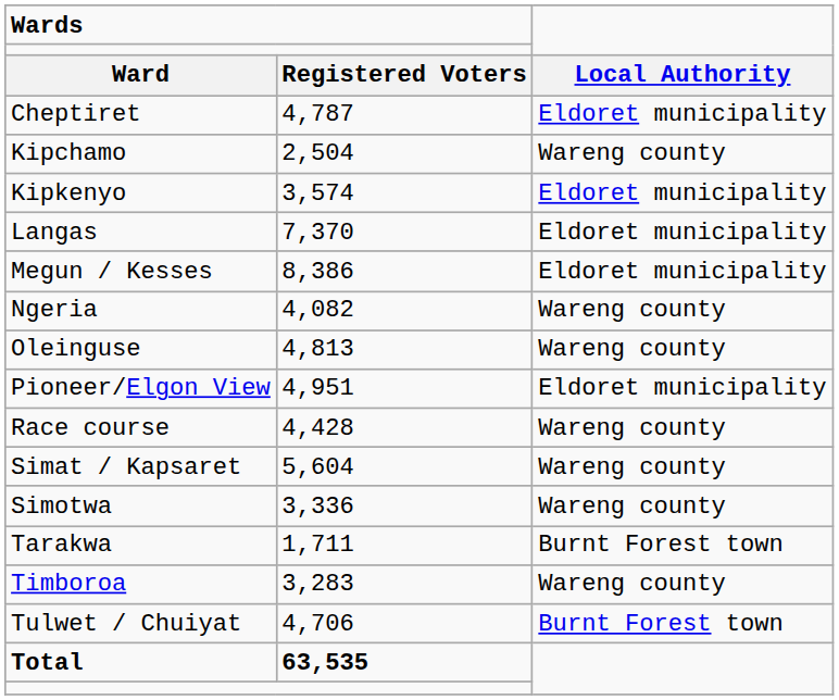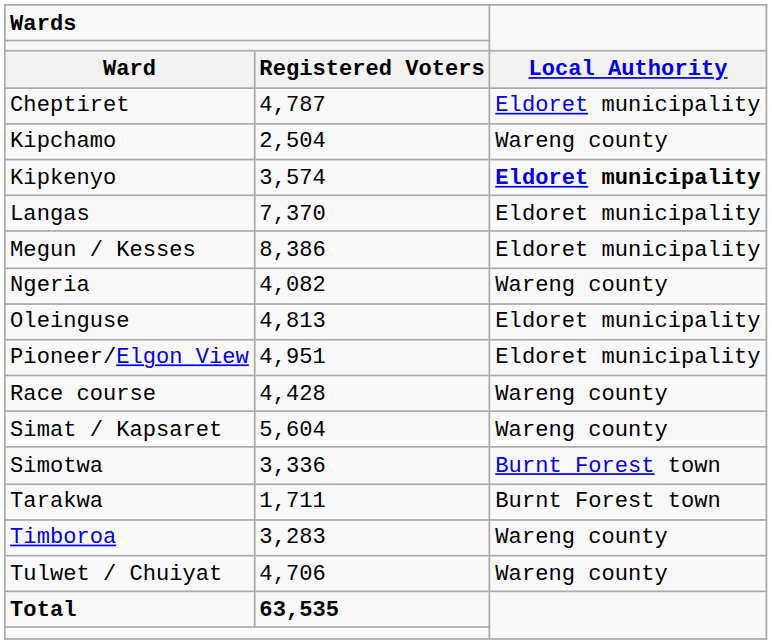 <table class="wikitable">
 <tr>
 <td colspan="2"><strong>Wards</strong></td>
 </tr>
 <tr>
 <td colspan="2"></td>
 </tr>
 <tr>
 <th>Ward</th>
 <th>Registered Voters</th>
 <th><a href='#'>Local Authority</a></th>
 </tr>
 <tr>
 <td>Cheptiret</td>
 <td>4,787</td>
 <td><a href='#'>Eldoret</a> municipality</td>
 </tr>
 <tr>
 <td>Kipchamo</td>
 <td>2,504</td>
 <td>Wareng county</td>
 </tr>
 <tr>
 <td>Kipkenyo</td>
 <td>3,574</td>
-<td><a href='#'>Eldoret</a> municipality</td>
+<td><strong><a href='#'>Eldoret</a> municipality</strong></td>
 </tr>
 <tr>
 <td>Langas</td>
 <td>7,370</td>
 <td>Eldoret municipality</td>
 </tr>
 <tr>
 <td>Megun / Kesses</td>
 <td>8,386</td>
 <td>Eldoret municipality</td>
 </tr>
 <tr>
 <td>Ngeria</td>
 <td>4,082</td>
 <td>Wareng county</td>
 </tr>
 <tr>
 <td>Oleinguse</td>
 <td>4,813</td>
-<td>Wareng county</td>
+<td>Eldoret municipality</td>
 </tr>
 <tr>
 <td>Pioneer/<a href='#'>Elgon View</a></td>
 <td>4,951</td>
 <td>Eldoret municipality</td>
 </tr>
 <tr>
 <td>Race course</td>
 <td>4,428</td>
 <td>Wareng county</td>
 </tr>
 <tr>
 <td>Simat / Kapsaret</td>
 <td>5,604</td>
 <td>Wareng county</td>
 </tr>
 <tr>
 <td>Simotwa</td>
 <td>3,336</td>
-<td>Wareng county</td>
+<td><a href='#'>Burnt Forest</a> town</td>
 </tr>
 <tr>
 <td>Tarakwa</td>
 <td>1,711</td>
 <td>Burnt Forest town</td>
 </tr>
 <tr>
 <td><a href='#'>Timboroa</a></td>
 <td>3,283</td>
 <td>Wareng county</td>
 </tr>
 <tr>
 <td>Tulwet / Chuiyat</td>
 <td>4,706</td>
-<td><a href='#'>Burnt Forest</a> town</td>
+<td>Wareng county</td>
 </tr>
 <tr>
 <td><strong>Total</strong></td>
 <td><strong>63,535</strong></td>
 </tr>
 <tr>
 <td colspan="2"></td>
 </tr>
 </table>
